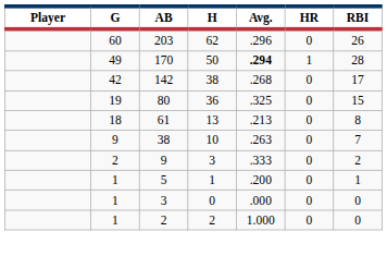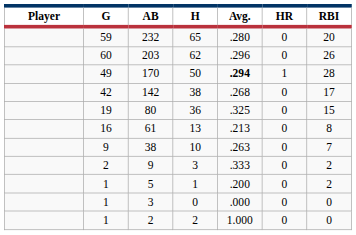 <table class="wikitable sortable">
 <tr>
 <th style="background:#FFFFFF; border-top:#023465 5px solid; border-bottom:#ba313c 5px solid;" width="16%">Player</th>
 <th style="background:#FFFFFF; border-top:#023465 5px solid; border-bottom:#ba313c 5px solid;" width="9%">G</th>
 <th style="background:#FFFFFF; border-top:#023465 5px solid; border-bottom:#ba313c 5px solid;" width="9%">AB</th>
 <th style="background:#FFFFFF; border-top:#023465 5px solid; border-bottom:#ba313c 5px solid;" width="9%">H</th>
 <th style="background:#FFFFFF; border-top:#023465 5px solid; border-bottom:#ba313c 5px solid;" width="9%">Avg.</th>
 <th style="background:#FFFFFF; border-top:#023465 5px solid; border-bottom:#ba313c 5px solid;" width="9%">HR</th>
 <th style="background:#FFFFFF; border-top:#023465 5px solid; border-bottom:#ba313c 5px solid;" width="9%">RBI</th>
+</tr>
+<tr align="center">
+<td></td>
+<td>59</td>
+<td>232</td>
+<td>65</td>
+<td>.280</td>
+<td>0</td>
+<td>20</td>
 </tr>
 <tr align="center">
 <td></td>
 <td>60</td>
 <td>203</td>
 <td>62</td>
 <td>.296</td>
 <td>0</td>
 <td>26</td>
 </tr>
 <tr align="center">
 <td></td>
 <td>49</td>
 <td>170</td>
 <td>50</td>
 <td><strong>.294</strong></td>
 <td>1</td>
 <td>28</td>
 </tr>
 <tr align="center">
 <td></td>
 <td>42</td>
 <td>142</td>
 <td>38</td>
 <td>.268</td>
 <td>0</td>
 <td>17</td>
 </tr>
 <tr align="center">
 <td></td>
 <td>19</td>
 <td>80</td>
 <td>36</td>
 <td>.325</td>
 <td>0</td>
 <td>15</td>
 </tr>
 <tr align="center">
 <td></td>
-<td>18</td>
+<td>16</td>
 <td>61</td>
 <td>13</td>
 <td>.213</td>
 <td>0</td>
 <td>8</td>
 </tr>
 <tr align="center">
 <td></td>
 <td>9</td>
 <td>38</td>
 <td>10</td>
 <td>.263</td>
 <td>0</td>
 <td>7</td>
 </tr>
 <tr align="center">
 <td></td>
 <td>2</td>
 <td>9</td>
 <td>3</td>
 <td>.333</td>
 <td>0</td>
 <td>2</td>
 </tr>
 <tr align="center">
 <td></td>
 <td>1</td>
 <td>5</td>
 <td>1</td>
 <td>.200</td>
 <td>0</td>
-<td>1</td>
+<td>2</td>
 </tr>
 <tr align="center">
 <td></td>
 <td>1</td>
 <td>3</td>
 <td>0</td>
 <td>.000</td>
 <td>0</td>
 <td>0</td>
 </tr>
 <tr align="center">
 <td></td>
 <td>1</td>
 <td>2</td>
 <td>2</td>
 <td>1.000</td>
 <td>0</td>
 <td>0</td>
 </tr>
 </table>
